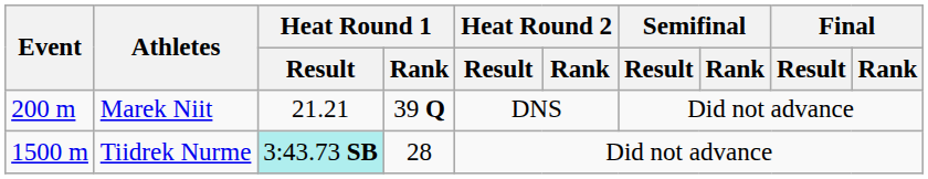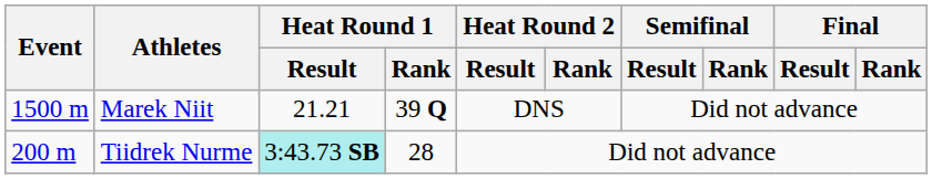 <table class="wikitable" border="1" style="font-size:90%">
 <tr>
 <th rowspan="2">Event</th>
 <th rowspan="2">Athletes</th>
 <th colspan="2">Heat Round 1</th>
 <th colspan="2">Heat Round 2</th>
 <th colspan="2">Semifinal</th>
 <th colspan="2">Final</th>
 </tr>
 <tr>
 <th>Result</th>
 <th>Rank</th>
 <th>Result</th>
 <th>Rank</th>
 <th>Result</th>
 <th>Rank</th>
 <th>Result</th>
 <th>Rank</th>
 </tr>
 <tr>
-<td><a href='#'>200 m</a></td>
+<td><a href='#'>1500 m</a></td>
 <td><a href='#'>Marek Niit</a></td>
 <td align=center>21.21</td>
 <td align=center>39 <strong>Q</strong></td>
 <td align=center colspan=2>DNS</td>
 <td align=center colspan=4>Did not advance</td>
 </tr>
 <tr>
-<td><a href='#'>1500 m</a></td>
+<td><a href='#'>200 m</a></td>
 <td><a href='#'>Tiidrek Nurme</a></td>
 <td align=center style="background: paleturquoise;">3:43.73 <strong>SB</strong></td>
 <td align=center>28</td>
 <td align=center colspan=6>Did not advance</td>
 </tr>
 </table>
